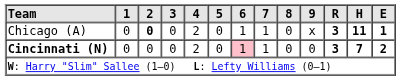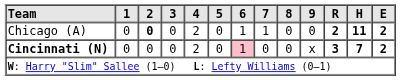 <table border=1 cellspacing=0 width=425 style="margin-left:3em;">
 <tr style="text-align:center; background-color:#e6e6e6;">
 <th align=left width=125>Team</th>
 <th width=25>1</th>
 <th width=25>2</th>
 <th width=25>3</th>
 <th width=25>4</th>
 <th width=25>5</th>
 <th width=25>6</th>
 <th width=25>7</th>
 <th width=25>8</th>
 <th width=25>9</th>
 <th width=25>R</th>
 <th width=25>H</th>
 <th width=25>E</th>
 </tr>
 <tr style="text-align:center;">
 <td align=left>Chicago (A)</td>
 <td>0</td>
 <td><strong>0</strong></td>
 <td>0</td>
 <td>2</td>
 <td>0</td>
 <td>1</td>
 <td>1</td>
 <td>0</td>
-<td>x</td>
-<td><strong>3</strong></td>
+<td>0</td>
+<td><strong>2</strong></td>
 <td><strong>11</strong></td>
-<td><strong>1</strong></td>
+<td><strong>2</strong></td>
 </tr>
 <tr style="text-align:center;">
 <td align=left><strong>Cincinnati (N)</strong></td>
 <td>0</td>
 <td>0</td>
 <td>0</td>
 <td>2</td>
 <td>0</td>
 <td style="background: pink;">1</td>
-<td>1</td>
 <td>0</td>
 <td>0</td>
+<td>x</td>
 <td><strong>3</strong></td>
 <td><strong>7</strong></td>
 <td><strong>2</strong></td>
 </tr>
 <tr style="text-align:left;">
 <td colspan=13><small><strong>W</strong>: <a href='#'>Harry "Slim" Sallee</a> (1–0)   <strong>L</strong>: <a href='#'>Lefty Williams</a> (0–1)</small></td>
 </tr>
 <tr style="text-align:left;">
 </tr>
 </table>
